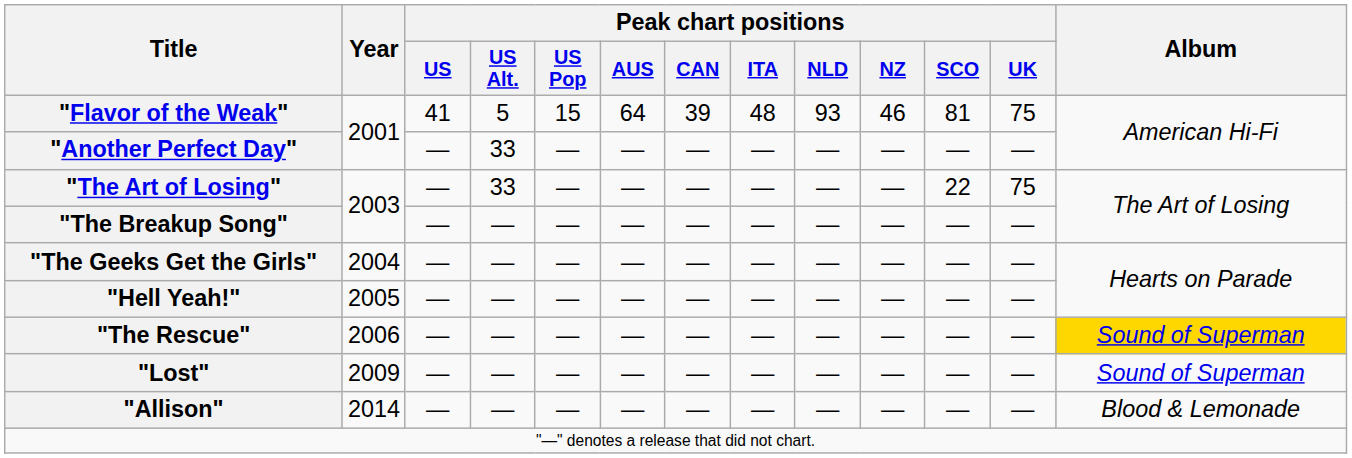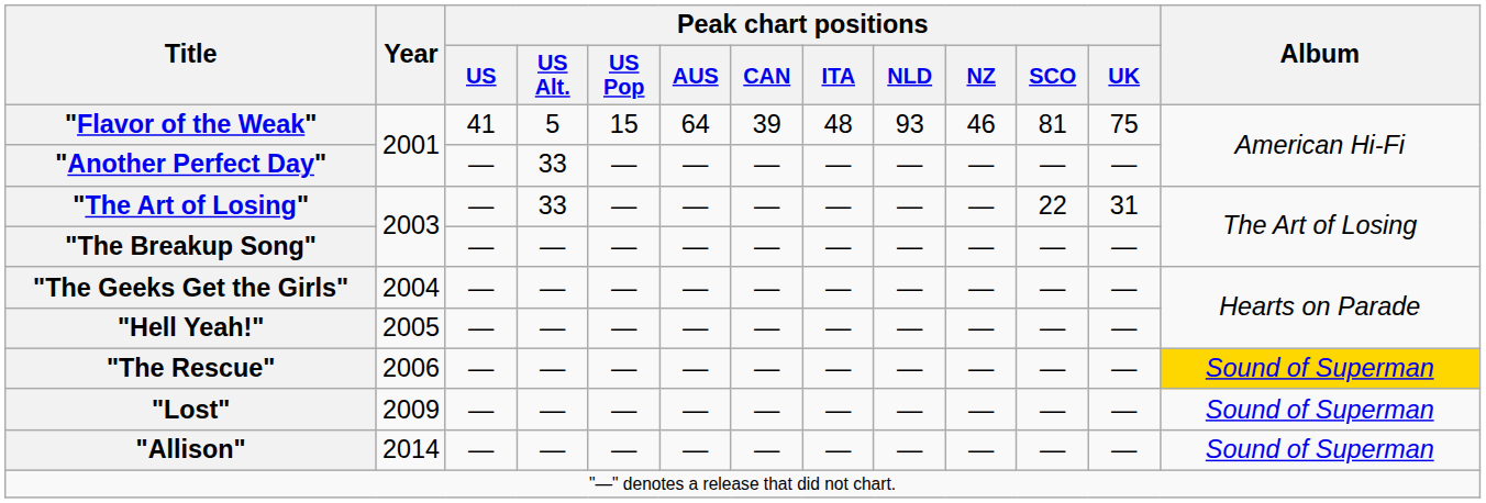 <table class="wikitable plainrowheaders" style="text-align:center;">
 <tr>
 <th scope="col" rowspan="2" style="width:14em;">Title</th>
 <th scope="col" rowspan="2" style="width:1em;">Year</th>
 <th scope="col" colspan="10">Peak chart positions</th>
 <th scope="col" rowspan="2" style="width:12em;">Album</th>
 </tr>
 <tr>
 <th scope="col" style="width:2.8em;font-size:85%;"><a href='#'>US</a><br></th>
 <th scope="col" style="width:2.8em;font-size:85%;"><a href='#'>US<br>Alt.</a><br></th>
 <th scope="col" style="width:2.8em;font-size:85%;"><a href='#'>US<br>Pop</a><br></th>
 <th scope="col" style="width:2.8em;font-size:85%;"><a href='#'>AUS</a><br></th>
 <th scope="col" style="width:2.8em;font-size:85%;"><a href='#'>CAN</a><br></th>
 <th scope="col" style="width:2.8em;font-size:85%;"><a href='#'>ITA</a><br></th>
 <th scope="col" style="width:2.8em;font-size:85%;"><a href='#'>NLD</a><br></th>
 <th scope="col" style="width:2.8em;font-size:85%;"><a href='#'>NZ</a><br></th>
 <th scope="col" style="width:2.8em;font-size:85%;"><a href='#'>SCO</a><br></th>
 <th scope="col" style="width:2.8em;font-size:85%;"><a href='#'>UK</a><br></th>
 </tr>
 <tr>
 <th scope="row">"<a href='#'>Flavor of the Weak</a>"</th>
 <td rowspan="2">2001</td>
 <td>41</td>
 <td>5</td>
 <td>15</td>
 <td>64</td>
 <td>39</td>
 <td>48</td>
 <td>93</td>
 <td>46</td>
 <td>81</td>
 <td>75</td>
 <td rowspan="2"><em>American Hi-Fi</em></td>
 </tr>
 <tr>
 <th scope="row">"<a href='#'>Another Perfect Day</a>"</th>
 <td>—</td>
 <td>33</td>
 <td>—</td>
 <td>—</td>
 <td>—</td>
 <td>—</td>
 <td>—</td>
 <td>—</td>
 <td>—</td>
 <td>—</td>
 </tr>
 <tr>
 <th scope="row">"<a href='#'>The Art of Losing</a>"</th>
 <td rowspan="2">2003</td>
 <td>—</td>
 <td>33</td>
 <td>—</td>
 <td>—</td>
 <td>—</td>
 <td>—</td>
 <td>—</td>
 <td>—</td>
 <td>22</td>
-<td>75</td>
+<td>31</td>
 <td rowspan="2"><em>The Art of Losing</em></td>
 </tr>
 <tr>
 <th scope="row">"The Breakup Song"</th>
 <td>—</td>
 <td>—</td>
 <td>—</td>
 <td>—</td>
 <td>—</td>
 <td>—</td>
 <td>—</td>
 <td>—</td>
 <td>—</td>
 <td>—</td>
 </tr>
 <tr>
 <th scope="row">"The Geeks Get the Girls"</th>
 <td>2004</td>
 <td>—</td>
 <td>—</td>
 <td>—</td>
 <td>—</td>
 <td>—</td>
 <td>—</td>
 <td>—</td>
 <td>—</td>
 <td>—</td>
 <td>—</td>
 <td rowspan="2"><em>Hearts on Parade</em></td>
 </tr>
 <tr>
 <th scope="row">"Hell Yeah!"</th>
 <td>2005</td>
 <td>—</td>
 <td>—</td>
 <td>—</td>
 <td>—</td>
 <td>—</td>
 <td>—</td>
 <td>—</td>
 <td>—</td>
 <td>—</td>
 <td>—</td>
 </tr>
 <tr>
 <th scope="row">"The Rescue"</th>
 <td>2006</td>
 <td>—</td>
 <td>—</td>
 <td>—</td>
 <td>—</td>
 <td>—</td>
 <td>—</td>
 <td>—</td>
 <td>—</td>
 <td>—</td>
 <td>—</td>
 <td style="background: gold;"><em><a href='#'>Sound of Superman</a></em></td>
 </tr>
 <tr>
 <th scope="row">"Lost"</th>
 <td>2009</td>
 <td>—</td>
 <td>—</td>
 <td>—</td>
 <td>—</td>
 <td>—</td>
 <td>—</td>
 <td>—</td>
 <td>—</td>
 <td>—</td>
 <td>—</td>
 <td><em><a href='#'>Sound of Superman</a></em></td>
 </tr>
 <tr>
 <th scope="row">"Allison"</th>
 <td>2014</td>
 <td>—</td>
 <td>—</td>
 <td>—</td>
 <td>—</td>
 <td>—</td>
 <td>—</td>
 <td>—</td>
 <td>—</td>
 <td>—</td>
 <td>—</td>
-<td><em>Blood & Lemonade</em></td>
+<td><em><a href='#'>Sound of Superman</a></em></td>
 </tr>
 <tr>
 <td colspan="14" style="text-align:center; font-size:8pt;">"—" denotes a release that did not chart.</td>
 </tr>
 </table>
